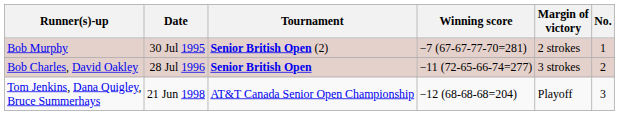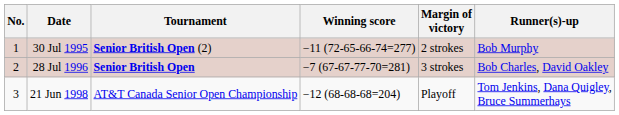 <table class="wikitable" style="font-size:95%;">
 <tr>
-<th>Runner(s)-up</th>
+<th>No.</th>
 <th>Date</th>
 <th>Tournament</th>
 <th>Winning score</th>
 <th>Margin of<br>victory</th>
-<th>No.</th>
+<th>Runner(s)-up</th>
 </tr>
 <tr style="background:#e5d1cb;">
-<td> <a href='#'>Bob Murphy</a></td>
+<td align=center>1</td>
 <td align=right>30 Jul <a href='#'>1995</a></td>
 <td><strong><a href='#'>Senior British Open</a></strong> (2)</td>
-<td>−7 (67-67-77-70=281)</td>
+<td>−11 (72-65-66-74=277)</td>
 <td>2 strokes</td>
-<td align=center>1</td>
+<td> <a href='#'>Bob Murphy</a></td>
 </tr>
 <tr style="background:#e5d1cb;">
-<td> <a href='#'>Bob Charles</a>,  <a href='#'>David Oakley</a></td>
+<td align=center>2</td>
 <td align=right>28 Jul <a href='#'>1996</a></td>
 <td><strong><a href='#'>Senior British Open</a></strong></td>
-<td>−11 (72-65-66-74=277)</td>
+<td>−7 (67-67-77-70=281)</td>
 <td>3 strokes</td>
-<td align=center>2</td>
+<td> <a href='#'>Bob Charles</a>,  <a href='#'>David Oakley</a></td>
 </tr>
 <tr>
-<td> <a href='#'>Tom Jenkins</a>,  <a href='#'>Dana Quigley</a>,<br> <a href='#'>Bruce Summerhays</a></td>
+<td align=center>3</td>
 <td align=right>21 Jun <a href='#'>1998</a></td>
 <td><a href='#'>AT&T Canada Senior Open Championship</a></td>
 <td>−12 (68-68-68=204)</td>
 <td>Playoff</td>
-<td align=center>3</td>
+<td> <a href='#'>Tom Jenkins</a>,  <a href='#'>Dana Quigley</a>,<br> <a href='#'>Bruce Summerhays</a></td>
 </tr>
 </table>
